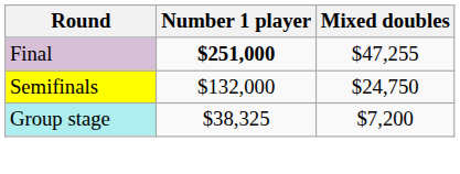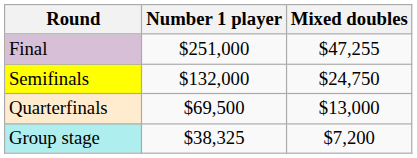 <table class="wikitable" style="text-align:center;">
 <tr>
 <th width=110>Round</th>
 <th>Number 1 player</th>
 <th>Mixed doubles</th>
 </tr>
 <tr>
 <td align=left style="background-color:#d8bfd8;">Final</td>
-<td><strong>$251,000</strong></td>
+<td>$251,000</td>
 <td>$47,255</td>
 </tr>
 <tr>
 <td align=left style="background-color:#ffff00;">Semifinals</td>
 <td>$132,000</td>
 <td>$24,750</td>
 </tr>
 <tr>
+<td align=left style="background-color:#ffebcd;">Quarterfinals</td>
+<td>$69,500</td>
+<td>$13,000</td>
+</tr>
+<tr>
 <td align=left style="background-color:#afeeee;">Group stage</td>
 <td>$38,325</td>
 <td>$7,200</td>
 </tr>
 </table>
